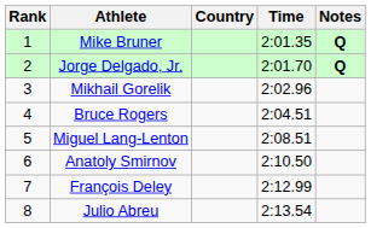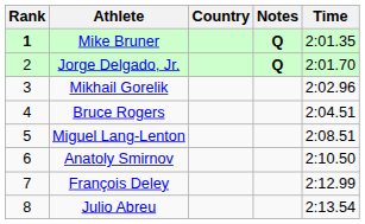 <table class="wikitable sortable" style="text-align:center">
 <tr>
 <th>Rank</th>
 <th>Athlete</th>
 <th>Country</th>
+<th>Notes</th>
 <th>Time</th>
-<th>Notes</th>
 </tr>
 <tr bgcolor=ccffcc>
-<td>1</td>
+<td><strong>1</strong></td>
 <td><a href='#'>Mike Bruner</a></td>
 <td align=left></td>
+<td><strong>Q </strong></td>
 <td>2:01.35</td>
-<td><strong>Q </strong></td>
 </tr>
 <tr bgcolor=ccffcc>
 <td>2</td>
 <td><a href='#'>Jorge Delgado, Jr.</a></td>
 <td align=left></td>
+<td><strong>Q </strong></td>
 <td>2:01.70</td>
-<td><strong>Q </strong></td>
 </tr>
 <tr>
 <td>3</td>
 <td><a href='#'>Mikhail Gorelik</a></td>
 <td align=left></td>
+<td><strong> </strong></td>
 <td>2:02.96</td>
-<td><strong> </strong></td>
 </tr>
 <tr>
 <td>4</td>
 <td><a href='#'>Bruce Rogers</a></td>
 <td align=left></td>
+<td><strong> </strong></td>
 <td>2:04.51</td>
-<td><strong> </strong></td>
 </tr>
 <tr>
 <td>5</td>
 <td><a href='#'>Miguel Lang-Lenton</a></td>
 <td align=left></td>
+<td><strong> </strong></td>
 <td>2:08.51</td>
-<td><strong> </strong></td>
 </tr>
 <tr>
 <td>6</td>
 <td><a href='#'>Anatoly Smirnov</a></td>
 <td align=left></td>
+<td><strong> </strong></td>
 <td>2:10.50</td>
-<td><strong> </strong></td>
 </tr>
 <tr>
 <td>7</td>
 <td><a href='#'>François Deley</a></td>
 <td align=left></td>
+<td><strong> </strong></td>
 <td>2:12.99</td>
-<td><strong> </strong></td>
 </tr>
 <tr>
 <td>8</td>
 <td><a href='#'>Julio Abreu</a></td>
 <td align=left></td>
+<td><strong> </strong></td>
 <td>2:13.54</td>
-<td><strong> </strong></td>
 </tr>
 </table>
